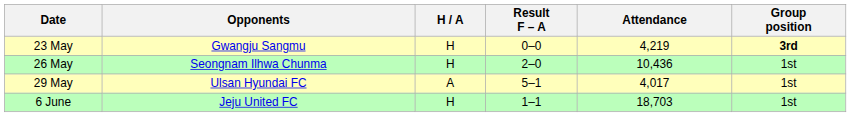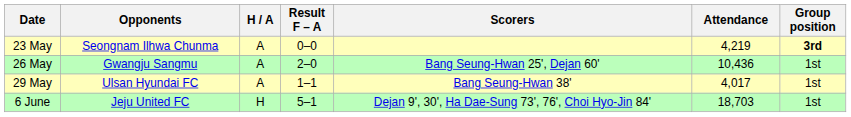 <table class="wikitable" style="text-align:center; width:90%;">
 <tr>
 <th>Date</th>
 <th>Opponents</th>
 <th>H / A</th>
 <th>Result<br>F – A</th>
+<th>Scorers</th>
 <th>Attendance</th>
 <th>Group<br>position</th>
 </tr>
 <tr bgcolor="#ffffbb">
 <td>23 May</td>
-<td><a href='#'>Gwangju Sangmu</a></td>
-<td>H</td>
+<td><a href='#'>Seongnam Ilhwa Chunma</a></td>
+<td>A</td>
 <td>0–0</td>
+<td></td>
 <td>4,219</td>
 <td><strong>3rd</strong></td>
 </tr>
 <tr bgcolor="#bbffbb">
 <td>26 May</td>
-<td><a href='#'>Seongnam Ilhwa Chunma</a></td>
-<td>H</td>
+<td><a href='#'>Gwangju Sangmu</a></td>
+<td>A</td>
 <td>2–0</td>
+<td><a href='#'>Bang Seung-Hwan</a> 25', <a href='#'>Dejan</a> 60'</td>
 <td>10,436</td>
 <td>1st</td>
 </tr>
 <tr bgcolor="#ffffbb">
 <td>29 May</td>
 <td><a href='#'>Ulsan Hyundai FC</a></td>
 <td>A</td>
-<td>5–1</td>
+<td>1–1</td>
+<td><a href='#'>Bang Seung-Hwan</a> 38'</td>
 <td>4,017</td>
 <td>1st</td>
 </tr>
 <tr bgcolor="#bbffbb">
 <td>6 June</td>
 <td><a href='#'>Jeju United FC</a></td>
 <td>H</td>
-<td>1–1</td>
+<td>5–1</td>
+<td><a href='#'>Dejan</a> 9', 30', <a href='#'>Ha Dae-Sung</a> 73', 76', <a href='#'>Choi Hyo-Jin</a> 84'</td>
 <td>18,703</td>
 <td>1st</td>
 </tr>
 </table>
